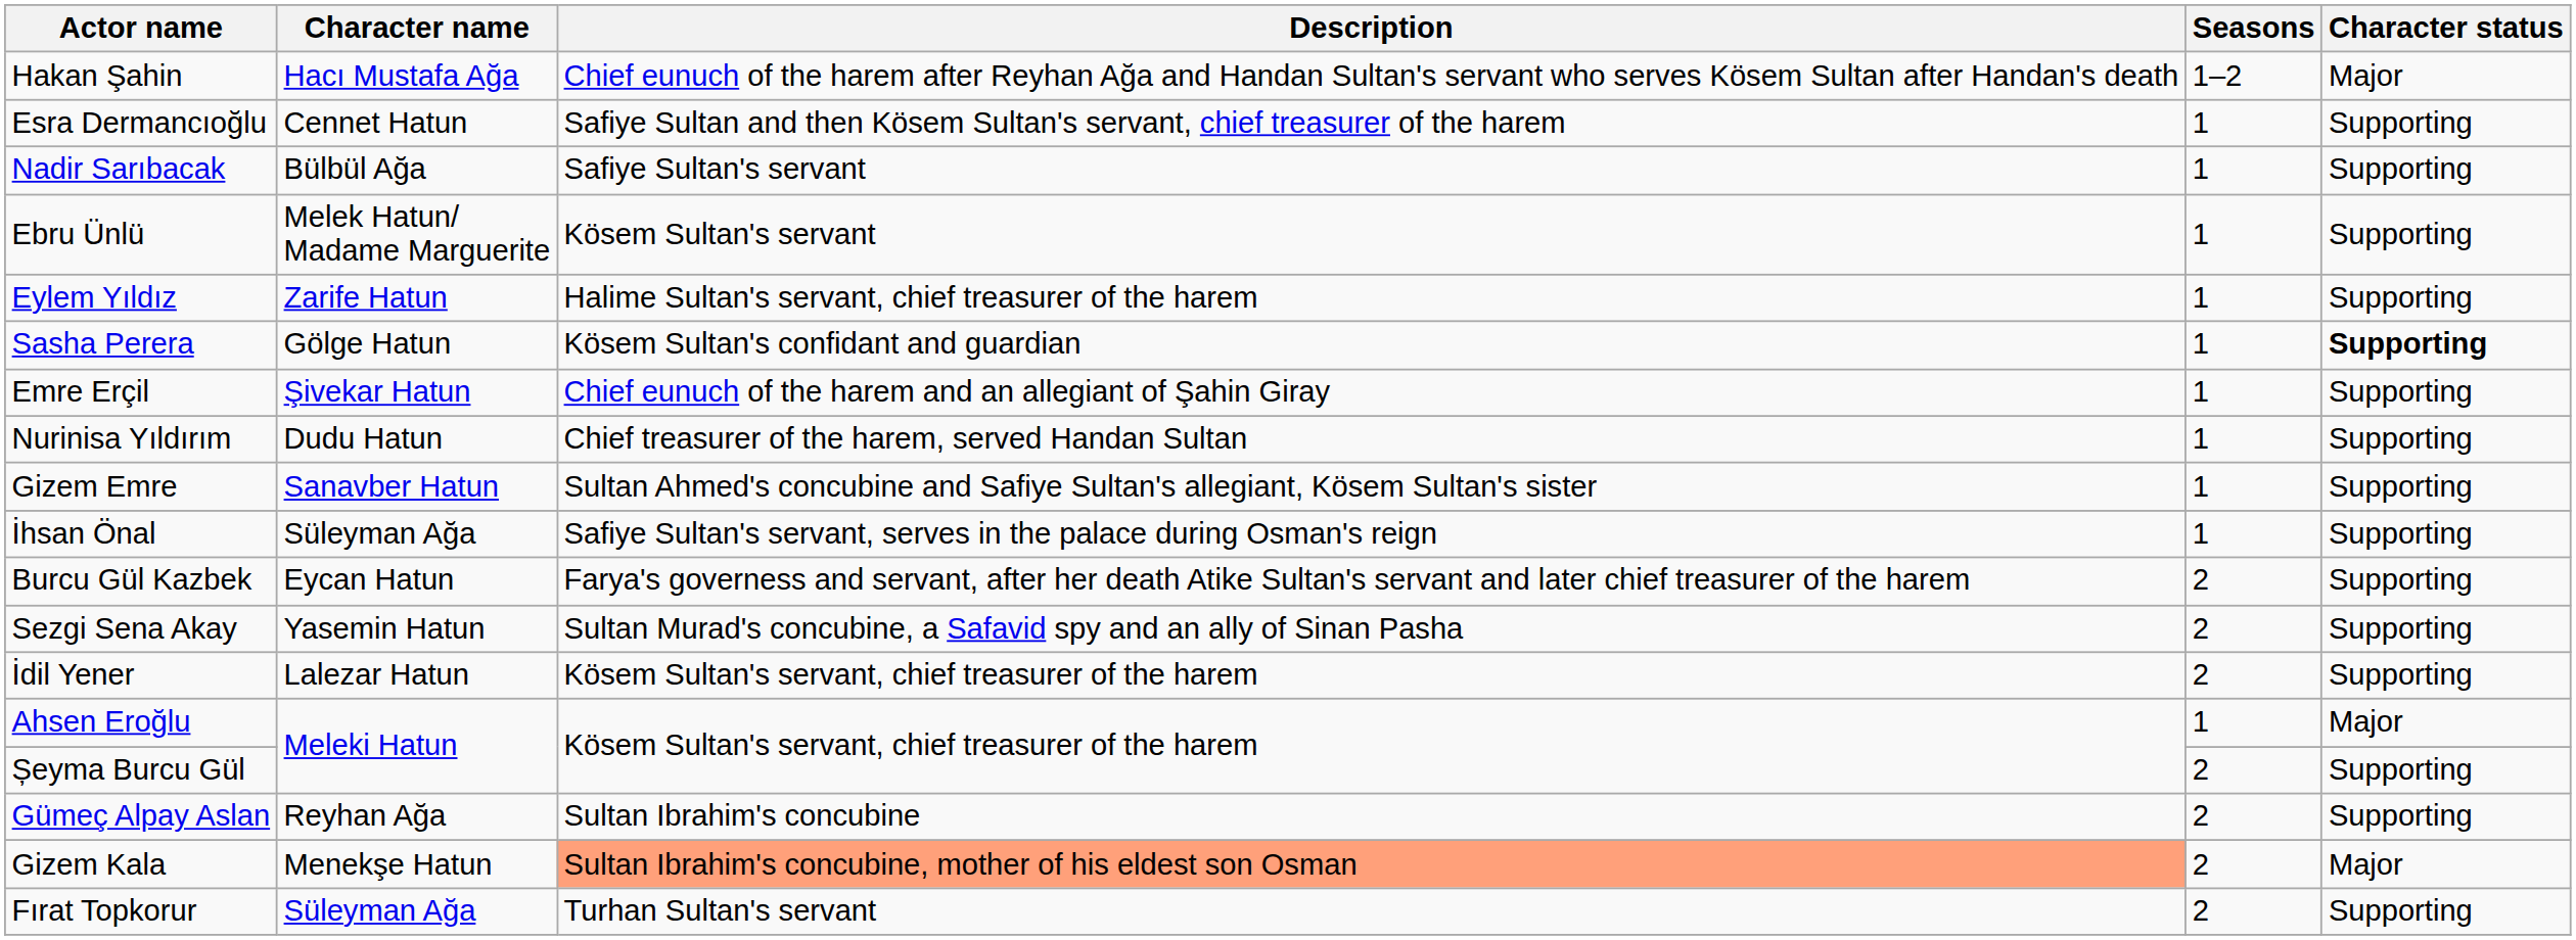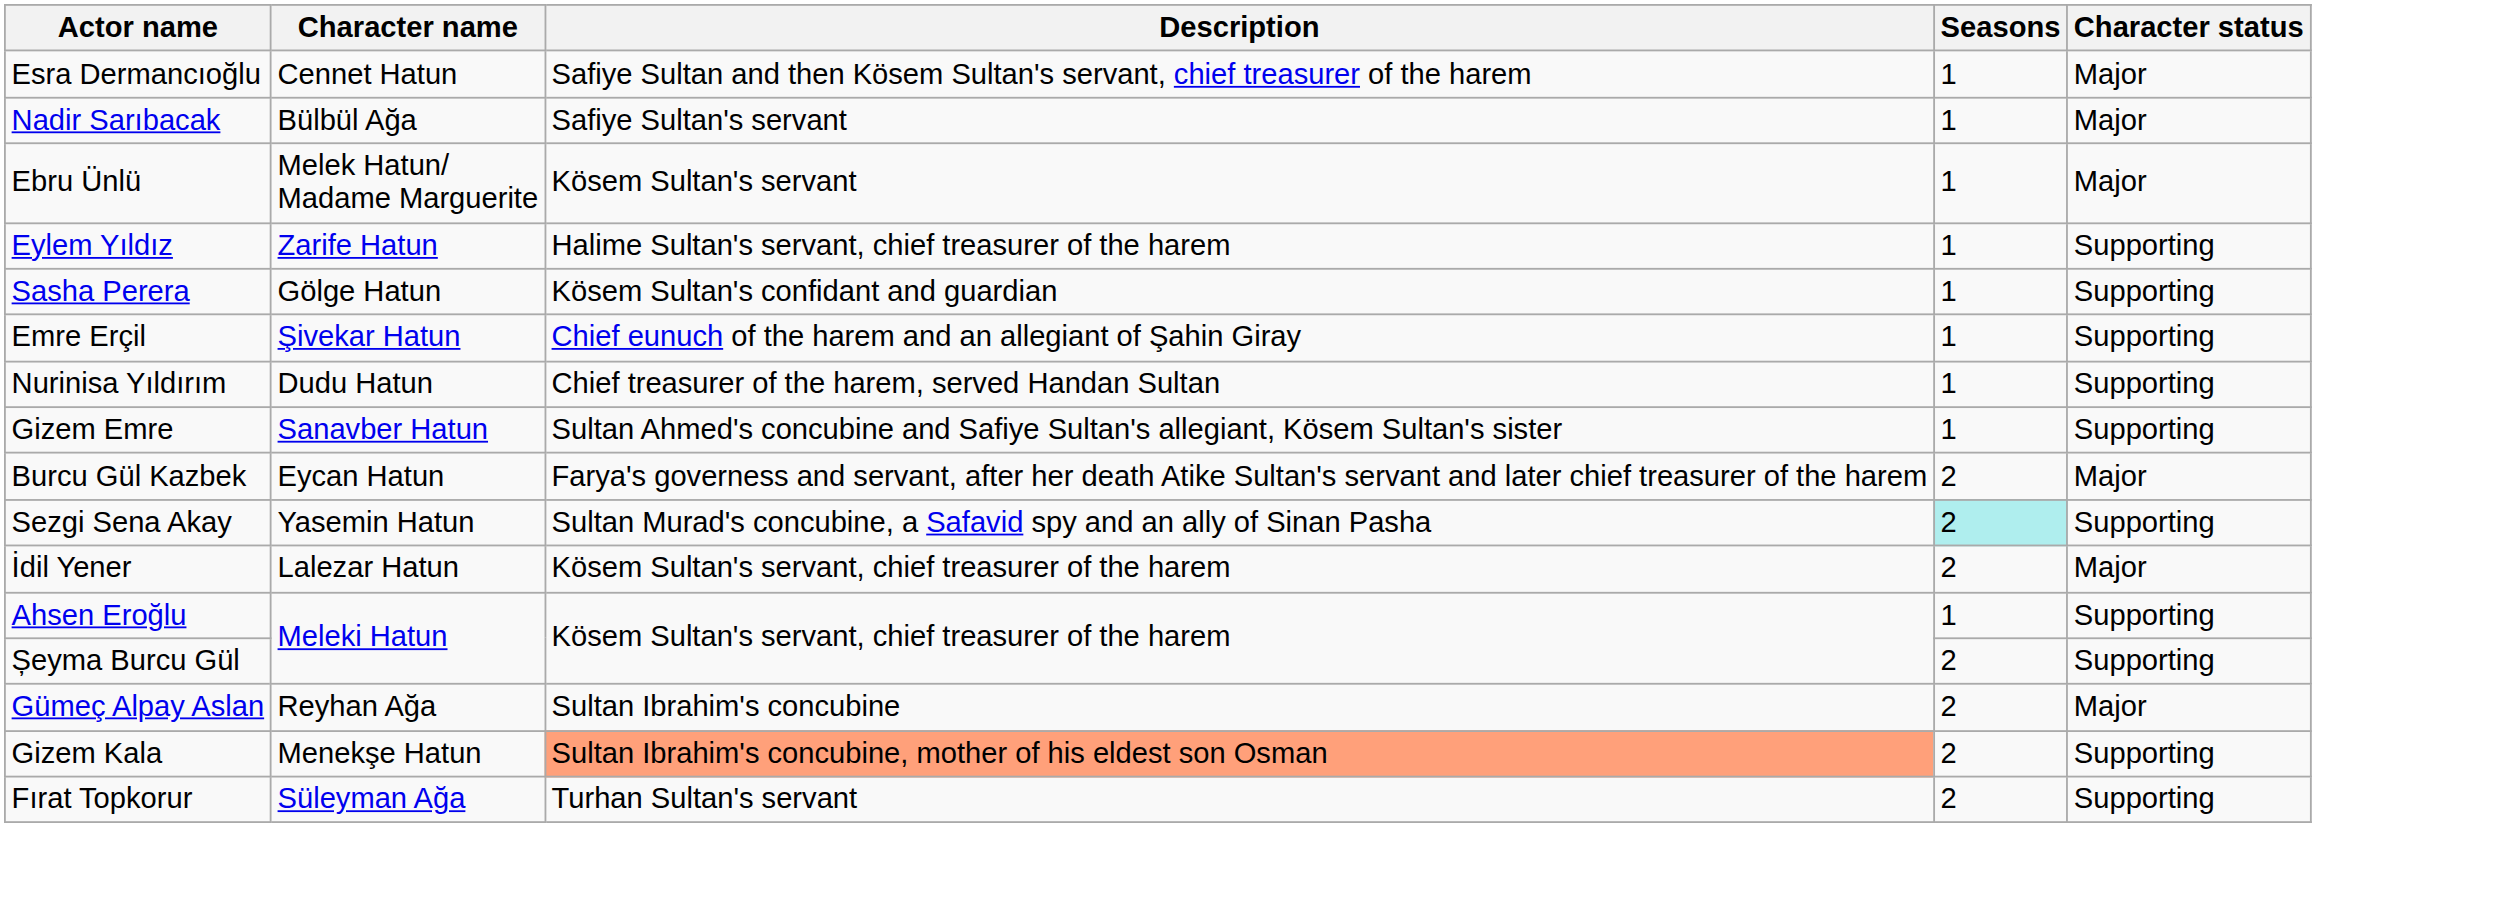 <table class="wikitable">
 <tr>
 <th>Actor name</th>
 <th>Character name</th>
 <th>Description</th>
 <th>Seasons</th>
 <th>Character status</th>
 </tr>
 <tr>
-<td>Hakan Şahin</td>
-<td><a href='#'>Hacı Mustafa Ağa</a></td>
-<td><a href='#'>Chief eunuch</a> of the harem after Reyhan Ağa and Handan Sultan's servant who serves Kösem Sultan after Handan's death</td>
-<td>1–2</td>
-<td>Major</td>
-</tr>
-<tr>
 <td>Esra Dermancıoğlu</td>
 <td>Cennet Hatun</td>
 <td>Safiye Sultan and then Kösem Sultan's servant, <a href='#'>chief treasurer</a> of the harem</td>
 <td>1</td>
-<td>Supporting</td>
+<td>Major</td>
 </tr>
 <tr>
 <td><a href='#'>Nadir Sarıbacak</a></td>
 <td>Bülbül Ağa</td>
 <td>Safiye Sultan's servant</td>
 <td>1</td>
-<td>Supporting</td>
+<td>Major</td>
 </tr>
 <tr>
 <td>Ebru Ünlü</td>
 <td>Melek Hatun/<br>Madame Marguerite</td>
 <td>Kösem Sultan's servant</td>
 <td>1</td>
-<td>Supporting</td>
+<td>Major</td>
 </tr>
 <tr>
 <td><a href='#'>Eylem Yıldız</a></td>
 <td><a href='#'>Zarife Hatun</a></td>
 <td>Halime Sultan's servant, chief treasurer of the harem</td>
 <td>1</td>
 <td>Supporting</td>
 </tr>
 <tr>
 <td><a href='#'>Sasha Perera</a></td>
 <td>Gölge Hatun</td>
 <td>Kösem Sultan's confidant and guardian</td>
 <td>1</td>
-<td><strong>Supporting</strong></td>
+<td>Supporting</td>
 </tr>
 <tr>
 <td>Emre Erçil</td>
 <td><a href='#'>Şivekar Hatun</a></td>
 <td><a href='#'>Chief eunuch</a> of the harem and an allegiant of Şahin Giray</td>
 <td>1</td>
 <td>Supporting</td>
 </tr>
 <tr>
 <td>Nurinisa Yıldırım</td>
 <td>Dudu Hatun</td>
 <td>Chief treasurer of the harem, served Handan Sultan</td>
 <td>1</td>
 <td>Supporting</td>
 </tr>
 <tr>
 <td>Gizem Emre</td>
 <td><a href='#'>Sanavber Hatun</a></td>
 <td>Sultan Ahmed's concubine and Safiye Sultan's allegiant, Kösem Sultan's sister</td>
 <td>1</td>
 <td>Supporting</td>
 </tr>
 <tr>
-<td>İhsan Önal</td>
-<td>Süleyman Ağa</td>
-<td>Safiye Sultan's servant, serves in the palace during Osman's reign</td>
-<td>1</td>
-<td>Supporting</td>
-</tr>
-<tr>
 <td>Burcu Gül Kazbek</td>
 <td>Eycan Hatun</td>
 <td>Farya's governess and servant, after her death Atike Sultan's servant and later chief treasurer of the harem</td>
 <td>2</td>
-<td>Supporting</td>
+<td>Major</td>
 </tr>
 <tr>
 <td>Sezgi Sena Akay</td>
 <td>Yasemin Hatun</td>
 <td>Sultan Murad's concubine, a <a href='#'>Safavid</a> spy and an ally of Sinan Pasha</td>
-<td>2</td>
+<td style="background: paleturquoise;">2</td>
 <td>Supporting</td>
 </tr>
 <tr>
 <td>İdil Yener</td>
 <td>Lalezar Hatun</td>
 <td>Kösem Sultan's servant, chief treasurer of the harem</td>
 <td>2</td>
-<td>Supporting</td>
+<td>Major</td>
 </tr>
 <tr>
 <td><a href='#'>Ahsen Eroğlu</a></td>
 <td rowspan="2"><a href='#'>Meleki Hatun</a></td>
 <td rowspan="2">Kösem Sultan's servant, chief treasurer of the harem</td>
 <td>1</td>
-<td>Major</td>
+<td>Supporting</td>
 </tr>
 <tr>
 <td>Șeyma Burcu Gül</td>
 <td>2</td>
 <td>Supporting</td>
 </tr>
 <tr>
 <td><a href='#'>Gümeç Alpay Aslan</a></td>
 <td>Reyhan Ağa</td>
 <td>Sultan Ibrahim's concubine</td>
 <td>2</td>
-<td>Supporting</td>
+<td>Major</td>
 </tr>
 <tr>
 <td>Gizem Kala</td>
 <td>Menekşe Hatun</td>
 <td style="background: lightsalmon;">Sultan Ibrahim's concubine, mother of his eldest son Osman</td>
 <td>2</td>
-<td>Major</td>
+<td>Supporting</td>
 </tr>
 <tr>
 <td>Fırat Topkorur</td>
 <td><a href='#'>Süleyman Ağa</a></td>
 <td>Turhan Sultan's servant</td>
 <td>2</td>
 <td>Supporting</td>
 </tr>
 </table>
